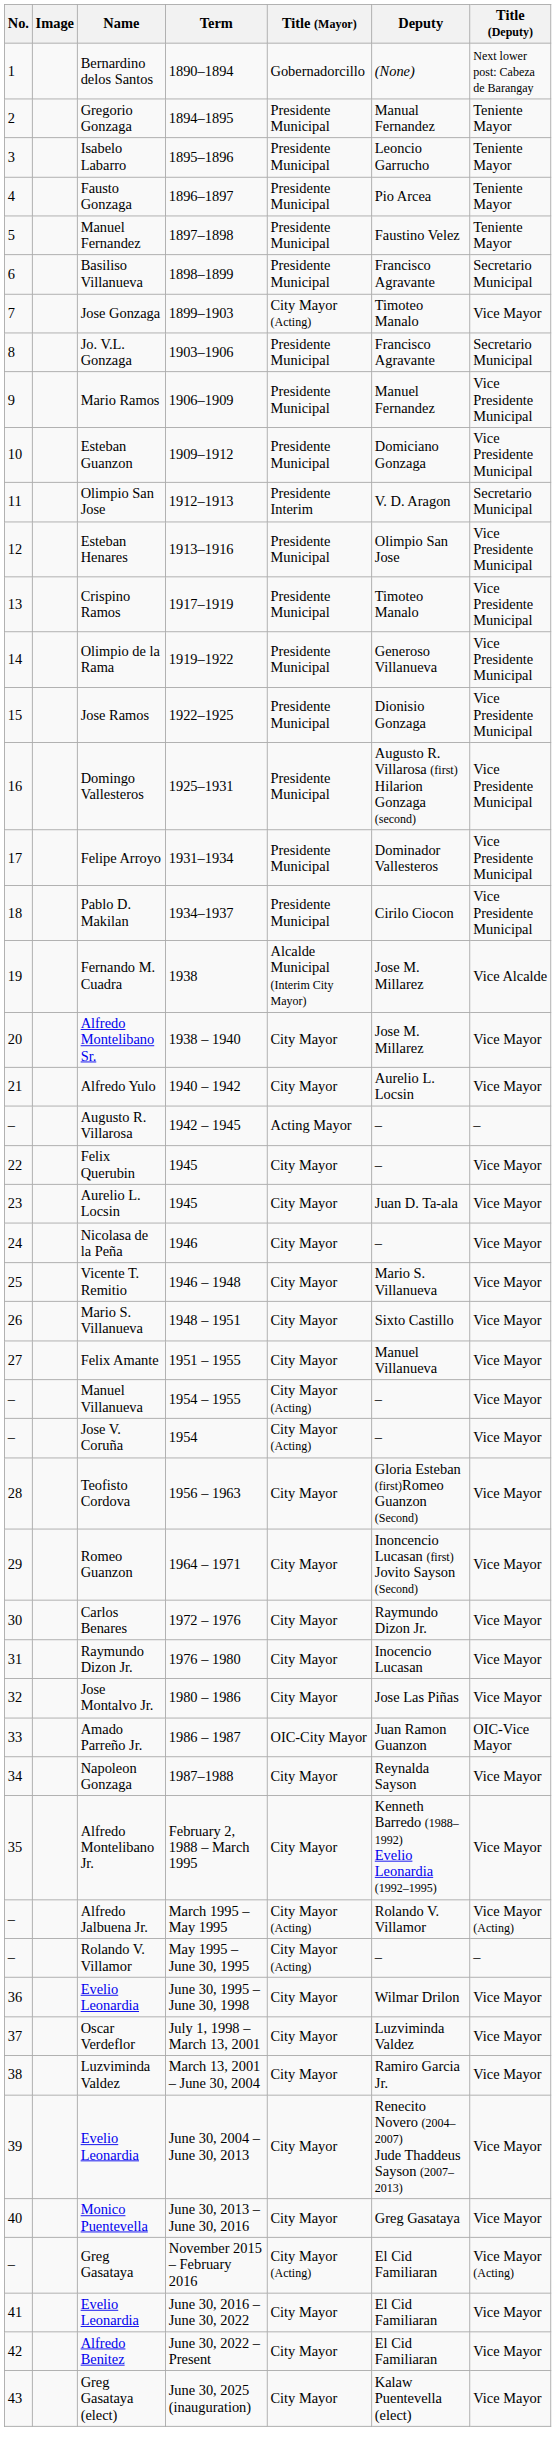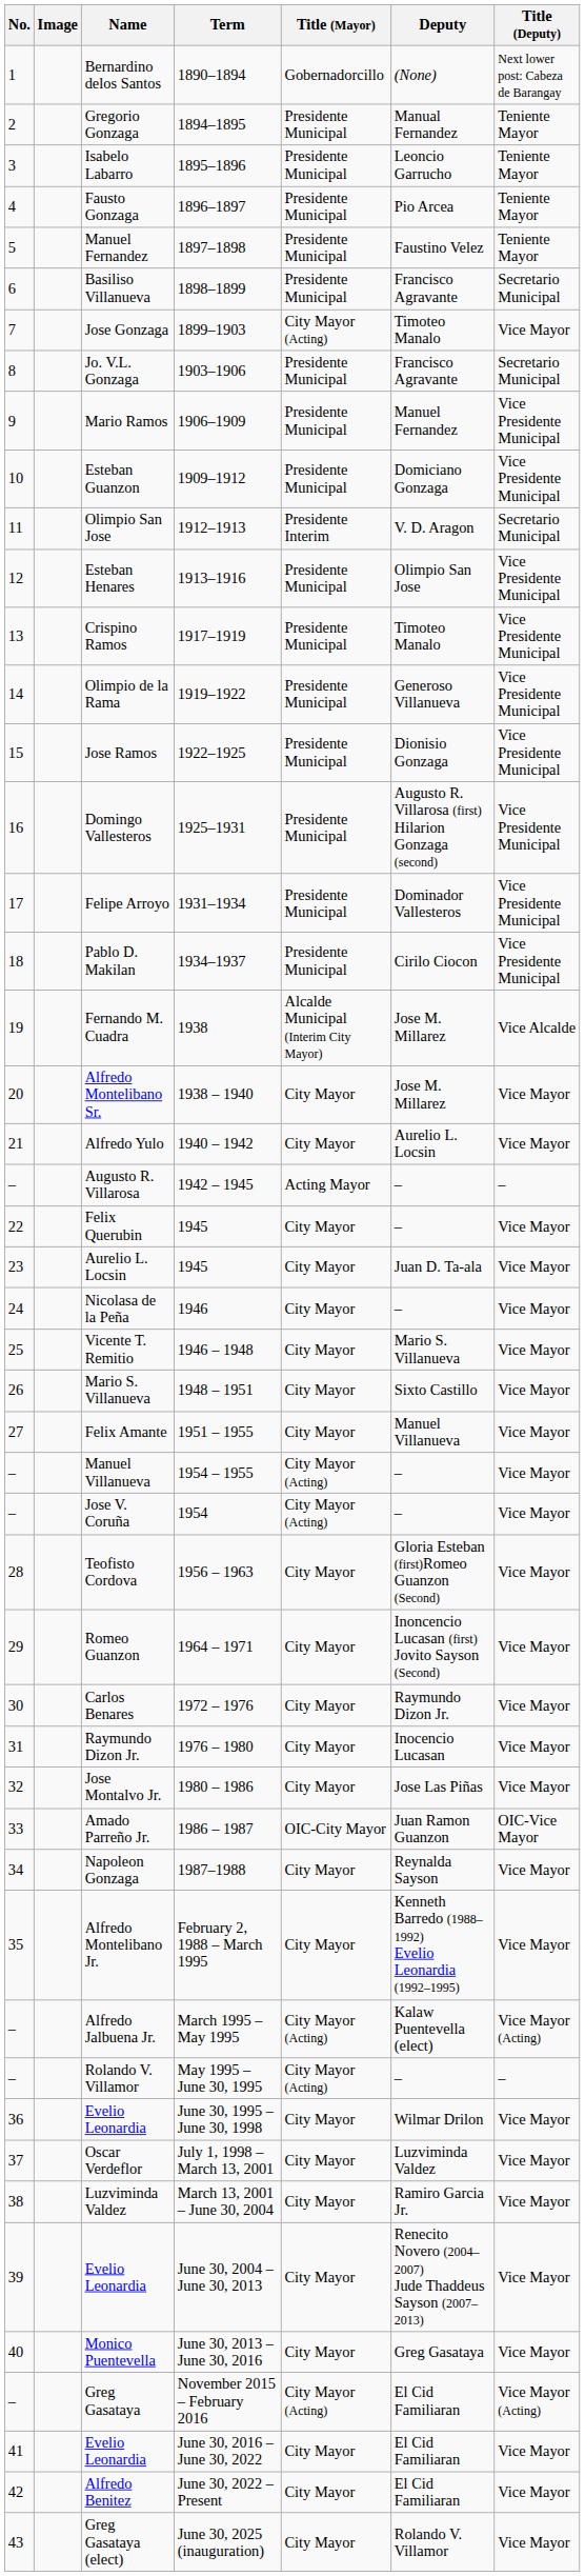 <table class="wikitable sortable">
 <tr>
 <th>No.</th>
 <th>Image</th>
 <th>Name</th>
 <th>Term</th>
 <th>Title <small>(Mayor)</small></th>
 <th>Deputy</th>
 <th>Title <small>(Deputy)</small></th>
 </tr>
 <tr>
 <td>1</td>
 <td></td>
 <td>Bernardino delos Santos</td>
 <td>1890–1894</td>
 <td>Gobernadorcillo</td>
 <td><em>(None)</em></td>
 <td><small>Next lower post: Cabeza de Barangay</small></td>
 </tr>
 <tr>
 <td>2</td>
 <td></td>
 <td>Gregorio Gonzaga</td>
 <td>1894–1895</td>
 <td>Presidente Municipal</td>
 <td>Manual Fernandez</td>
 <td>Teniente Mayor</td>
 </tr>
 <tr>
 <td>3</td>
 <td></td>
 <td>Isabelo Labarro</td>
 <td>1895–1896</td>
 <td>Presidente Municipal</td>
 <td>Leoncio Garrucho</td>
 <td>Teniente Mayor</td>
 </tr>
 <tr>
 <td>4</td>
 <td></td>
 <td>Fausto Gonzaga</td>
 <td>1896–1897</td>
 <td>Presidente Municipal</td>
 <td>Pio Arcea</td>
 <td>Teniente Mayor</td>
 </tr>
 <tr>
 <td>5</td>
 <td></td>
 <td>Manuel Fernandez</td>
 <td>1897–1898</td>
 <td>Presidente Municipal</td>
 <td>Faustino Velez</td>
 <td>Teniente Mayor</td>
 </tr>
 <tr>
 <td>6</td>
 <td></td>
 <td>Basiliso Villanueva</td>
 <td>1898–1899</td>
 <td>Presidente Municipal</td>
 <td>Francisco Agravante</td>
 <td>Secretario Municipal</td>
 </tr>
 <tr>
 <td>7</td>
 <td></td>
 <td>Jose Gonzaga</td>
 <td>1899–1903</td>
 <td>City Mayor <small>(Acting)</small></td>
 <td>Timoteo Manalo</td>
 <td>Vice Mayor</td>
 </tr>
 <tr>
 <td>8</td>
 <td></td>
 <td>Jo. V.L. Gonzaga</td>
 <td>1903–1906</td>
 <td>Presidente Municipal</td>
 <td>Francisco Agravante</td>
 <td>Secretario Municipal</td>
 </tr>
 <tr>
 <td>9</td>
 <td></td>
 <td>Mario Ramos</td>
 <td>1906–1909</td>
 <td>Presidente Municipal</td>
 <td>Manuel Fernandez</td>
 <td>Vice Presidente Municipal</td>
 </tr>
 <tr>
 <td>10</td>
 <td></td>
 <td>Esteban Guanzon</td>
 <td>1909–1912</td>
 <td>Presidente Municipal</td>
 <td>Domiciano Gonzaga</td>
 <td>Vice Presidente Municipal</td>
 </tr>
 <tr>
 <td>11</td>
 <td></td>
 <td>Olimpio San Jose</td>
 <td>1912–1913</td>
 <td>Presidente Interim</td>
 <td>V. D. Aragon</td>
 <td>Secretario Municipal</td>
 </tr>
 <tr>
 <td>12</td>
 <td></td>
 <td>Esteban Henares</td>
 <td>1913–1916</td>
 <td>Presidente Municipal</td>
 <td>Olimpio San Jose</td>
 <td>Vice Presidente Municipal</td>
 </tr>
 <tr>
 <td>13</td>
 <td></td>
 <td>Crispino Ramos</td>
 <td>1917–1919</td>
 <td>Presidente Municipal</td>
 <td>Timoteo Manalo</td>
 <td>Vice Presidente Municipal</td>
 </tr>
 <tr>
 <td>14</td>
 <td></td>
 <td>Olimpio de la Rama</td>
 <td>1919–1922</td>
 <td>Presidente Municipal</td>
 <td>Generoso Villanueva</td>
 <td>Vice Presidente Municipal</td>
 </tr>
 <tr>
 <td>15</td>
 <td></td>
 <td>Jose Ramos</td>
 <td>1922–1925</td>
 <td>Presidente Municipal</td>
 <td>Dionisio Gonzaga</td>
 <td>Vice Presidente Municipal</td>
 </tr>
 <tr>
 <td>16</td>
 <td></td>
 <td>Domingo Vallesteros</td>
 <td>1925–1931</td>
 <td>Presidente Municipal</td>
 <td>Augusto R. Villarosa <small>(first)</small><br>Hilarion Gonzaga <small>(second)</small></td>
 <td>Vice Presidente Municipal</td>
 </tr>
 <tr>
 <td>17</td>
 <td></td>
 <td>Felipe Arroyo</td>
 <td>1931–1934</td>
 <td>Presidente Municipal</td>
 <td>Dominador Vallesteros</td>
 <td>Vice Presidente Municipal</td>
 </tr>
 <tr>
 <td>18</td>
 <td></td>
 <td>Pablo D. Makilan</td>
 <td>1934–1937</td>
 <td>Presidente Municipal</td>
 <td>Cirilo Ciocon</td>
 <td>Vice Presidente Municipal</td>
 </tr>
 <tr>
 <td>19</td>
 <td></td>
 <td>Fernando M. Cuadra</td>
 <td>1938</td>
 <td>Alcalde Municipal<br> <small>(Interim City Mayor)</small></td>
 <td>Jose M. Millarez</td>
 <td>Vice Alcalde</td>
 </tr>
 <tr>
 <td>20</td>
 <td></td>
 <td><a href='#'>Alfredo Montelibano Sr.</a></td>
 <td>1938 – 1940</td>
 <td>City Mayor</td>
 <td>Jose M. Millarez</td>
 <td>Vice Mayor</td>
 </tr>
 <tr>
 <td>21</td>
 <td></td>
 <td>Alfredo Yulo</td>
 <td>1940 – 1942</td>
 <td>City Mayor</td>
 <td>Aurelio L. Locsin</td>
 <td>Vice Mayor</td>
 </tr>
 <tr>
 <td>–</td>
 <td></td>
 <td>Augusto R. Villarosa</td>
 <td>1942 – 1945</td>
 <td>Acting Mayor</td>
 <td>–</td>
 <td>–</td>
 </tr>
 <tr>
 <td>22</td>
 <td></td>
 <td>Felix Querubin</td>
 <td>1945</td>
 <td>City Mayor</td>
 <td>–</td>
 <td>Vice Mayor</td>
 </tr>
 <tr>
 <td>23</td>
 <td></td>
 <td>Aurelio L. Locsin</td>
 <td>1945</td>
 <td>City Mayor</td>
 <td>Juan D. Ta-ala</td>
 <td>Vice Mayor</td>
 </tr>
 <tr>
 <td>24</td>
 <td></td>
 <td>Nicolasa de la Peña</td>
 <td>1946</td>
 <td>City Mayor</td>
 <td>–</td>
 <td>Vice Mayor</td>
 </tr>
 <tr>
 <td>25</td>
 <td></td>
 <td>Vicente T. Remitio</td>
 <td>1946 – 1948</td>
 <td>City Mayor</td>
 <td>Mario S. Villanueva</td>
 <td>Vice Mayor</td>
 </tr>
 <tr>
 <td>26</td>
 <td></td>
 <td>Mario S. Villanueva</td>
 <td>1948 – 1951</td>
 <td>City Mayor</td>
 <td>Sixto Castillo</td>
 <td>Vice Mayor</td>
 </tr>
 <tr>
 <td>27</td>
 <td></td>
 <td>Felix Amante</td>
 <td>1951 – 1955</td>
 <td>City Mayor</td>
 <td>Manuel Villanueva</td>
 <td>Vice Mayor</td>
 </tr>
 <tr>
 <td>–</td>
 <td></td>
 <td>Manuel Villanueva</td>
 <td>1954 – 1955</td>
 <td>City Mayor <small>(Acting)</small></td>
 <td>–</td>
 <td>Vice Mayor</td>
 </tr>
 <tr>
 <td>–</td>
 <td></td>
 <td>Jose V. Coruña</td>
 <td>1954</td>
 <td>City Mayor <small>(Acting)</small></td>
 <td>–</td>
 <td>Vice Mayor</td>
 </tr>
 <tr>
 <td>28</td>
 <td></td>
 <td>Teofisto Cordova</td>
 <td>1956 – 1963</td>
 <td>City Mayor</td>
 <td>Gloria Esteban <small>(first)</small>Romeo Guanzon <small>(Second)</small></td>
 <td>Vice Mayor</td>
 </tr>
 <tr>
 <td>29</td>
 <td></td>
 <td>Romeo Guanzon</td>
 <td>1964 – 1971</td>
 <td>City Mayor</td>
 <td>Inoncencio Lucasan <small>(first)</small><br>Jovito Sayson <small>(Second)</small></td>
 <td>Vice Mayor</td>
 </tr>
 <tr>
 <td>30</td>
 <td></td>
 <td>Carlos Benares</td>
 <td>1972 – 1976</td>
 <td>City Mayor</td>
 <td>Raymundo Dizon Jr.</td>
 <td>Vice Mayor</td>
 </tr>
 <tr>
 <td>31</td>
 <td></td>
 <td>Raymundo Dizon Jr.</td>
 <td>1976 – 1980</td>
 <td>City Mayor</td>
 <td>Inocencio Lucasan</td>
 <td>Vice Mayor</td>
 </tr>
 <tr>
 <td>32</td>
 <td></td>
 <td>Jose Montalvo Jr.</td>
 <td>1980 – 1986</td>
 <td>City Mayor</td>
 <td>Jose Las Piñas</td>
 <td>Vice Mayor</td>
 </tr>
 <tr>
 <td>33</td>
 <td></td>
 <td>Amado Parreño Jr.</td>
 <td>1986 – 1987</td>
 <td>OIC-City Mayor</td>
 <td>Juan Ramon Guanzon</td>
 <td>OIC-Vice Mayor</td>
 </tr>
 <tr>
 <td>34</td>
 <td></td>
 <td>Napoleon Gonzaga</td>
 <td>1987–1988</td>
 <td>City Mayor</td>
 <td>Reynalda Sayson</td>
 <td>Vice Mayor</td>
 </tr>
 <tr>
 <td>35</td>
 <td></td>
 <td>Alfredo Montelibano Jr.</td>
 <td>February 2, 1988 – March 1995</td>
 <td>City Mayor</td>
 <td>Kenneth Barredo <small>(1988–1992)</small><br><a href='#'>Evelio Leonardia</a> <small>(1992–1995)</small></td>
 <td>Vice Mayor</td>
 </tr>
 <tr>
 <td>–</td>
 <td></td>
 <td>Alfredo Jalbuena Jr.</td>
 <td>March 1995 – May 1995</td>
 <td>City Mayor <small>(Acting)</small></td>
-<td>Rolando V. Villamor</td>
+<td>Kalaw Puentevella (elect)</td>
 <td>Vice Mayor <small>(Acting)</small></td>
 </tr>
 <tr>
 <td>–</td>
 <td></td>
 <td>Rolando V. Villamor</td>
 <td>May 1995 – June 30, 1995</td>
 <td>City Mayor <small>(Acting)</small></td>
 <td>–</td>
 <td>–</td>
 </tr>
 <tr>
 <td>36</td>
 <td></td>
 <td><a href='#'>Evelio Leonardia</a></td>
 <td>June 30, 1995 – June 30, 1998</td>
 <td>City Mayor</td>
 <td>Wilmar Drilon</td>
 <td>Vice Mayor</td>
 </tr>
 <tr>
 <td>37</td>
 <td></td>
 <td>Oscar Verdeflor</td>
 <td>July 1, 1998 – March 13, 2001</td>
 <td>City Mayor</td>
 <td>Luzviminda Valdez</td>
 <td>Vice Mayor</td>
 </tr>
 <tr>
 <td>38</td>
 <td></td>
 <td>Luzviminda Valdez</td>
 <td>March 13, 2001 – June 30, 2004</td>
 <td>City Mayor</td>
 <td>Ramiro Garcia Jr.</td>
 <td>Vice Mayor</td>
 </tr>
 <tr>
 <td>39</td>
 <td></td>
 <td><a href='#'>Evelio Leonardia</a></td>
 <td>June 30, 2004 – June 30, 2013</td>
 <td>City Mayor</td>
 <td>Renecito Novero <small>(2004–2007)</small><br>Jude Thaddeus Sayson <small>(2007–2013)</small></td>
 <td>Vice Mayor</td>
 </tr>
 <tr>
 <td>40</td>
 <td></td>
 <td><a href='#'>Monico Puentevella</a></td>
 <td>June 30, 2013 – June 30, 2016</td>
 <td>City Mayor</td>
 <td>Greg Gasataya</td>
 <td>Vice Mayor</td>
 </tr>
 <tr>
 <td>–</td>
 <td></td>
 <td>Greg Gasataya</td>
 <td>November 2015 – February 2016</td>
 <td>City Mayor <small>(Acting)</small></td>
 <td>El Cid Familiaran</td>
 <td>Vice Mayor <small>(Acting)</small></td>
 </tr>
 <tr>
 <td>41</td>
 <td></td>
 <td><a href='#'>Evelio Leonardia</a></td>
 <td>June 30, 2016 – June 30, 2022</td>
 <td>City Mayor</td>
 <td>El Cid Familiaran</td>
 <td>Vice Mayor</td>
 </tr>
 <tr>
 <td>42</td>
 <td></td>
 <td><a href='#'>Alfredo Benitez</a></td>
 <td>June 30, 2022 – Present</td>
 <td>City Mayor</td>
 <td>El Cid Familiaran</td>
 <td>Vice Mayor</td>
 </tr>
 <tr>
 <td>43</td>
 <td></td>
 <td>Greg Gasataya (elect)</td>
 <td>June 30, 2025 (inauguration)</td>
 <td>City Mayor</td>
-<td>Kalaw Puentevella (elect)</td>
+<td>Rolando V. Villamor</td>
 <td>Vice Mayor</td>
 </tr>
 </table>
